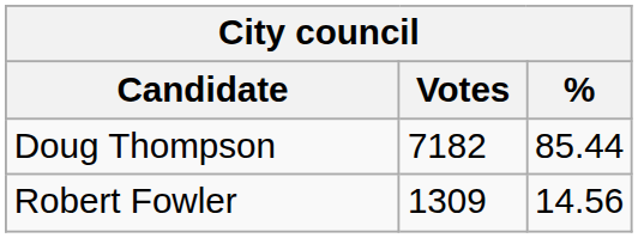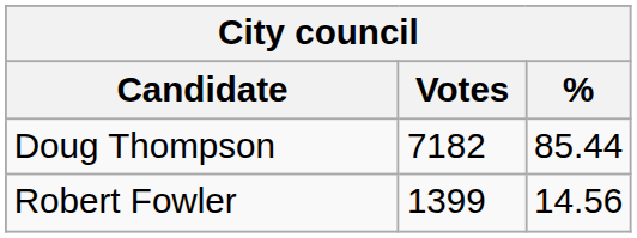 <table class="wikitable">
 <tr>
 <th colspan="3">City council</th>
 </tr>
 <tr>
 <th style="width: 170px">Candidate</th>
 <th style="width: 50px">Votes</th>
 <th style="width: 40px">%</th>
 </tr>
 <tr>
 <td>Doug Thompson</td>
 <td>7182</td>
 <td>85.44</td>
 </tr>
 <tr>
 <td>Robert Fowler</td>
-<td>1309</td>
+<td>1399</td>
 <td>14.56</td>
 </tr>
 </table>
